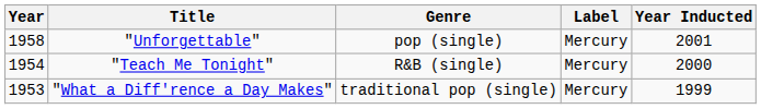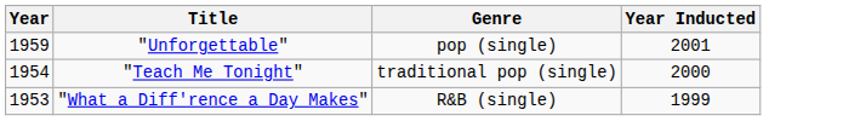 <table class=wikitable>
 <tr>
 <th>Year</th>
 <th>Title</th>
 <th>Genre</th>
-<th>Label</th>
 <th>Year Inducted</th>
 </tr>
 <tr align=center>
-<td>1958</td>
+<td>1959</td>
 <td>"<a href='#'>Unforgettable</a>"</td>
 <td>pop (single)</td>
-<td>Mercury</td>
 <td>2001</td>
 </tr>
 <tr align=center>
 <td>1954</td>
 <td>"<a href='#'>Teach Me Tonight</a>"</td>
-<td>R&B (single)</td>
-<td>Mercury</td>
+<td>traditional pop (single)</td>
 <td>2000</td>
 </tr>
 <tr align=center>
 <td>1953</td>
 <td>"<a href='#'>What a Diff'rence a Day Makes</a>"</td>
-<td>traditional pop (single)</td>
-<td>Mercury</td>
+<td>R&B (single)</td>
 <td>1999</td>
 </tr>
 </table>
